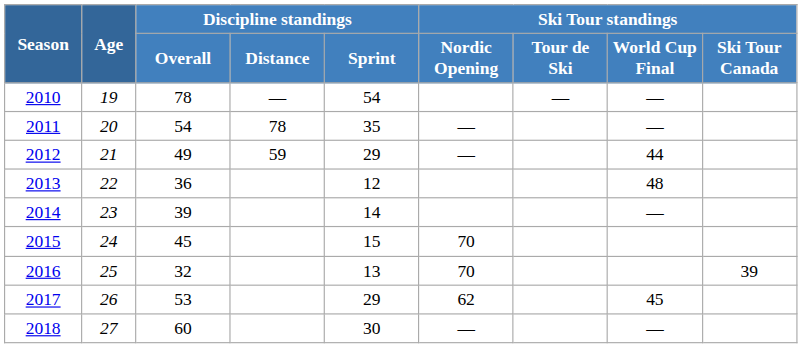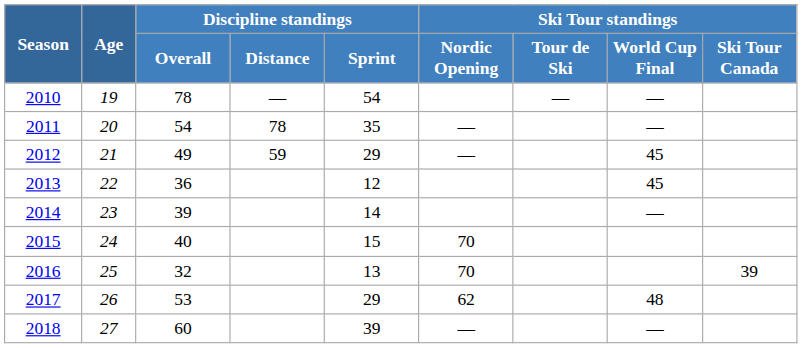 <table class="wikitable" style="font-size:95%; text-align:center; border:grey solid 1px; border-collapse:collapse; background:#ffffff;">
 <tr>
 <th style="background-color:#369; color:white; width:60px;" rowspan="2"> Season </th>
 <th style="background-color:#369; color:white; width:40px;" rowspan="2"> Age </th>
 <th style="background-color:#4180be; color:white;" colspan="3">Discipline standings</th>
 <th style="background-color:#4180be; color:white;" colspan="4">Ski Tour standings</th>
 </tr>
 <tr>
 <th style="background-color:#4180be; color:white; width:75px;">Overall</th>
 <th style="background-color:#4180be; color:white; width:75px;">Distance</th>
 <th style="background-color:#4180be; color:white; width:75px;">Sprint</th>
 <th style="background-color:#4180be; color:white; width:75px;">Nordic<br>Opening</th>
 <th style="background-color:#4180be; color:white; width:75px;">Tour de<br>Ski</th>
 <th style="background-color:#4180be; color:white; width:75px;">World Cup<br>Final</th>
 <th style="background-color:#4180be; color:white; width:75px;">Ski Tour<br>Canada</th>
 </tr>
 <tr>
 <td><a href='#'>2010</a></td>
 <td><em>19</em></td>
 <td>78</td>
 <td>—</td>
 <td>54</td>
 <td></td>
 <td>—</td>
 <td>—</td>
 <td></td>
 </tr>
 <tr>
 <td><a href='#'>2011</a></td>
 <td><em>20</em></td>
 <td>54</td>
 <td>78</td>
 <td>35</td>
 <td>—</td>
 <td></td>
 <td>—</td>
 <td></td>
 </tr>
 <tr>
 <td><a href='#'>2012</a></td>
 <td><em>21</em></td>
 <td>49</td>
 <td>59</td>
 <td>29</td>
 <td>—</td>
 <td></td>
-<td>44</td>
+<td>45</td>
 <td></td>
 </tr>
 <tr>
 <td><a href='#'>2013</a></td>
 <td><em>22</em></td>
 <td>36</td>
 <td></td>
 <td>12</td>
 <td></td>
 <td></td>
-<td>48</td>
+<td>45</td>
 <td></td>
 </tr>
 <tr>
 <td><a href='#'>2014</a></td>
 <td><em>23</em></td>
 <td>39</td>
 <td></td>
 <td>14</td>
 <td></td>
 <td></td>
 <td>—</td>
 <td></td>
 </tr>
 <tr>
 <td><a href='#'>2015</a></td>
 <td><em>24</em></td>
-<td>45</td>
+<td>40</td>
 <td></td>
 <td>15</td>
 <td>70</td>
 <td></td>
 <td></td>
 <td></td>
 </tr>
 <tr>
 <td><a href='#'>2016</a></td>
 <td><em>25</em></td>
 <td>32</td>
 <td></td>
 <td>13</td>
 <td>70</td>
 <td></td>
 <td></td>
 <td>39</td>
 </tr>
 <tr>
 <td><a href='#'>2017</a></td>
 <td><em>26</em></td>
 <td>53</td>
 <td></td>
 <td>29</td>
 <td>62</td>
 <td></td>
-<td>45</td>
+<td>48</td>
 <td></td>
 </tr>
 <tr>
 <td><a href='#'>2018</a></td>
 <td><em>27</em></td>
 <td>60</td>
 <td></td>
-<td>30</td>
+<td>39</td>
 <td>—</td>
 <td></td>
 <td>—</td>
 <td></td>
 </tr>
 </table>
